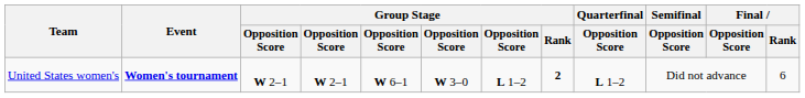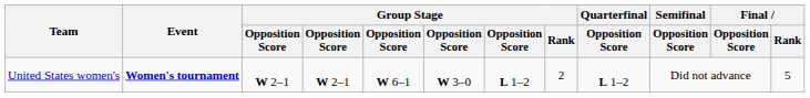 <table class=wikitable style=font-size:90%;text-align:center>
 <tr>
 <th rowspan=2>Team</th>
 <th rowspan=2>Event</th>
 <th colspan=6>Group Stage</th>
 <th>Quarterfinal</th>
 <th>Semifinal</th>
 <th colspan=2>Final / </th>
 </tr>
 <tr style=font-size:95%>
 <th>Opposition<br>Score</th>
 <th>Opposition<br>Score</th>
 <th>Opposition<br>Score</th>
 <th>Opposition<br>Score</th>
 <th>Opposition<br>Score</th>
 <th>Rank</th>
 <th>Opposition<br>Score</th>
 <th>Opposition<br>Score</th>
 <th>Opposition<br>Score</th>
 <th>Rank</th>
 </tr>
 <tr>
 <td align=left><a href='#'>United States women's</a></td>
 <td align=left><strong><a href='#'>Women's tournament</a></strong></td>
 <td><br><strong>W</strong> 2–1</td>
 <td><br><strong>W</strong> 2–1</td>
 <td><br><strong>W</strong> 6–1</td>
 <td><br><strong>W</strong> 3–0</td>
 <td><br><strong>L</strong> 1–2</td>
-<td><strong>2</strong></td>
+<td>2</td>
 <td><br><strong>L</strong> 1–2</td>
 <td colspan=2>Did not advance</td>
-<td>6</td>
+<td>5</td>
 </tr>
 </table>
